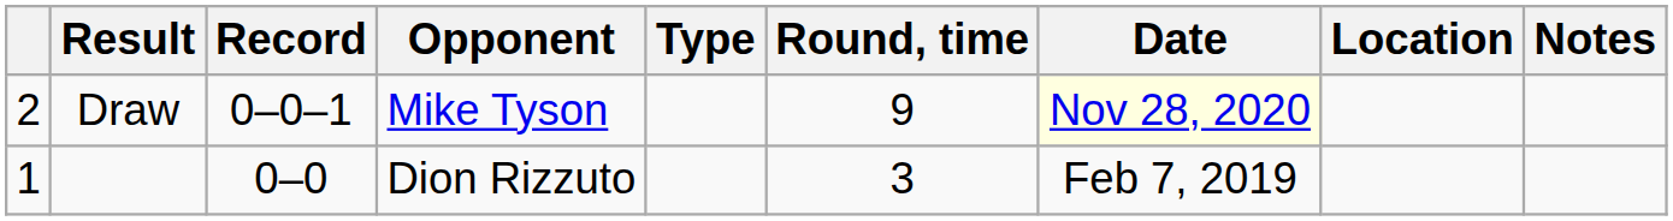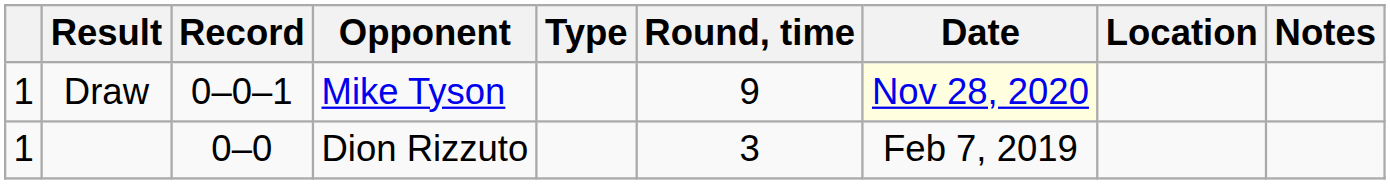 <table class="wikitable" style="text-align:center">
 <tr>
 <th></th>
 <th>Result</th>
 <th>Record</th>
 <th>Opponent</th>
 <th>Type</th>
 <th>Round, time</th>
 <th>Date</th>
 <th>Location</th>
 <th>Notes</th>
 </tr>
 <tr>
-<td>2</td>
+<td>1</td>
 <td>Draw</td>
 <td>0–0–1 </td>
 <td style="text-align:left;"><a href='#'>Mike Tyson</a></td>
 <td></td>
 <td>9</td>
 <td style="background: lightyellow;"><a href='#'>Nov 28, 2020</a></td>
 <td style="text-align:left;"></td>
 <td style="text-align:left;"></td>
 </tr>
 <tr>
 <td>1</td>
 <td></td>
 <td>0–0 </td>
 <td style="text-align:left;">Dion Rizzuto</td>
 <td></td>
 <td>3</td>
 <td>Feb 7, 2019</td>
 <td style="text-align:left;"></td>
 <td style="text-align:left;"></td>
 </tr>
 </table>
